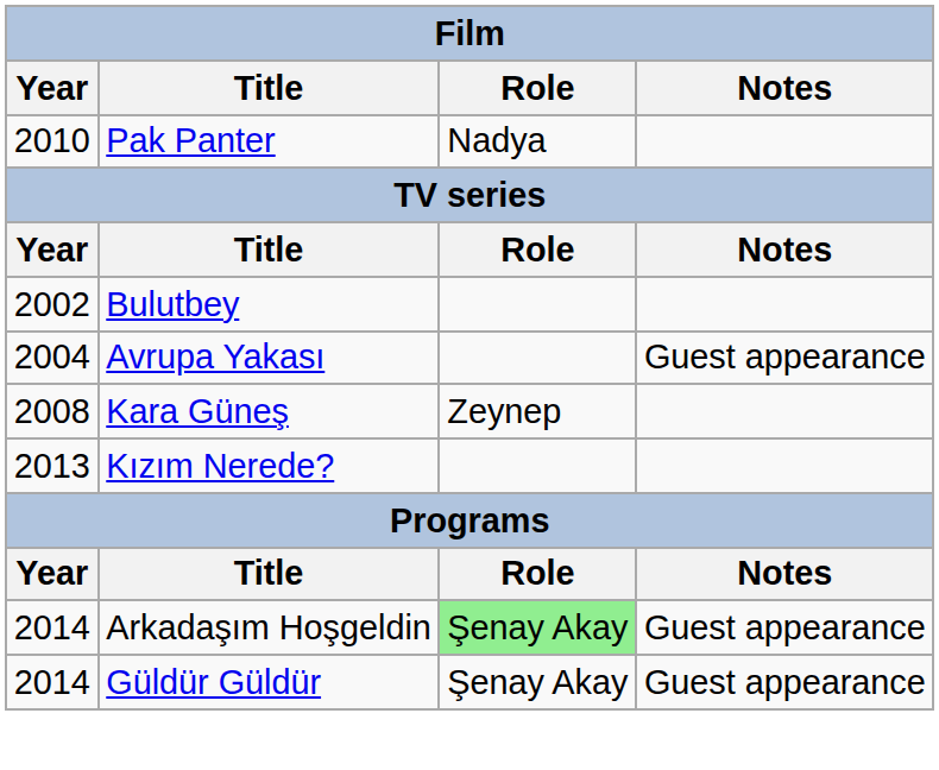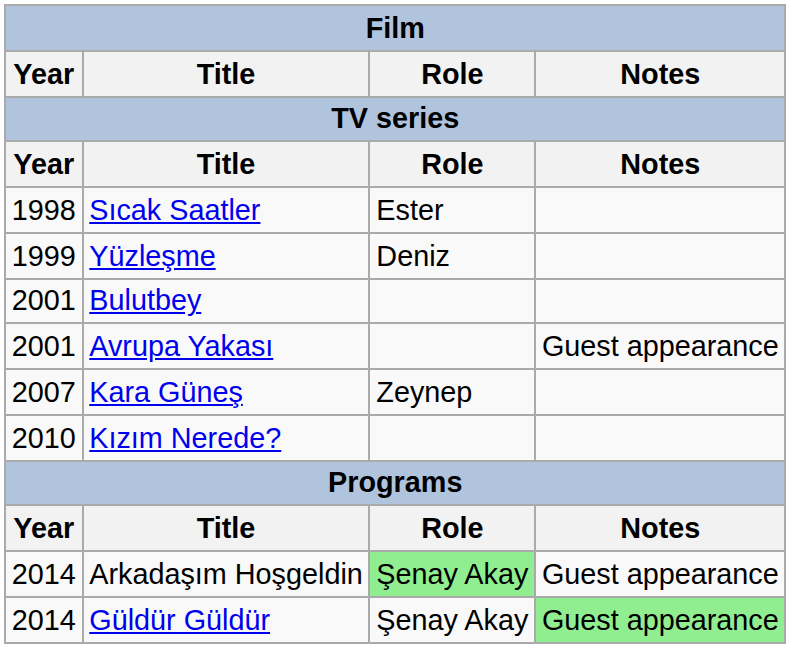 <table class="wikitable" style="font-size: 90%;">
 <tr>
 <th colspan="4" style="background: LightSteelBlue;">Film</th>
 </tr>
 <tr>
 <th>Year</th>
 <th>Title</th>
 <th>Role</th>
 <th>Notes</th>
-</tr>
-<tr>
-<td>2010</td>
-<td><a href='#'>Pak Panter</a></td>
-<td>Nadya</td>
-<td></td>
 </tr>
 <tr>
 </tr>
 <tr>
 <th colspan="4" style="background: LightSteelBlue;">TV series</th>
 </tr>
 <tr>
 <th>Year</th>
 <th>Title</th>
 <th>Role</th>
 <th>Notes</th>
 </tr>
 <tr>
-<td>2002</td>
+<td>1998</td>
+<td><a href='#'>Sıcak Saatler</a></td>
+<td>Ester</td>
+<td></td>
+</tr>
+<tr>
+<td>1999</td>
+<td><a href='#'>Yüzleşme</a></td>
+<td>Deniz</td>
+<td></td>
+</tr>
+<tr>
+<td>2001</td>
 <td><a href='#'>Bulutbey</a></td>
 <td></td>
 <td></td>
 </tr>
 <tr>
-<td>2004</td>
+<td>2001</td>
 <td><a href='#'>Avrupa Yakası</a></td>
 <td></td>
 <td>Guest appearance</td>
 </tr>
 <tr>
-<td>2008</td>
+<td>2007</td>
 <td><a href='#'>Kara Güneş</a></td>
 <td>Zeynep</td>
 <td></td>
 </tr>
 <tr>
-<td>2013</td>
+<td>2010</td>
 <td><a href='#'>Kızım Nerede?</a></td>
 <td></td>
 <td></td>
 </tr>
 <tr>
 </tr>
 <tr>
 <th colspan="4" style="background: LightSteelBlue;">Programs</th>
 </tr>
 <tr>
 <th>Year</th>
 <th>Title</th>
 <th>Role</th>
 <th>Notes</th>
 </tr>
 <tr>
 <td>2014</td>
 <td>Arkadaşım Hoşgeldin</td>
 <td style="background: lightgreen;">Şenay Akay</td>
 <td>Guest appearance</td>
 </tr>
 <tr>
 <td>2014</td>
 <td><a href='#'>Güldür Güldür</a></td>
 <td>Şenay Akay</td>
-<td>Guest appearance</td>
+<td style="background: lightgreen;">Guest appearance</td>
 </tr>
 </table>
